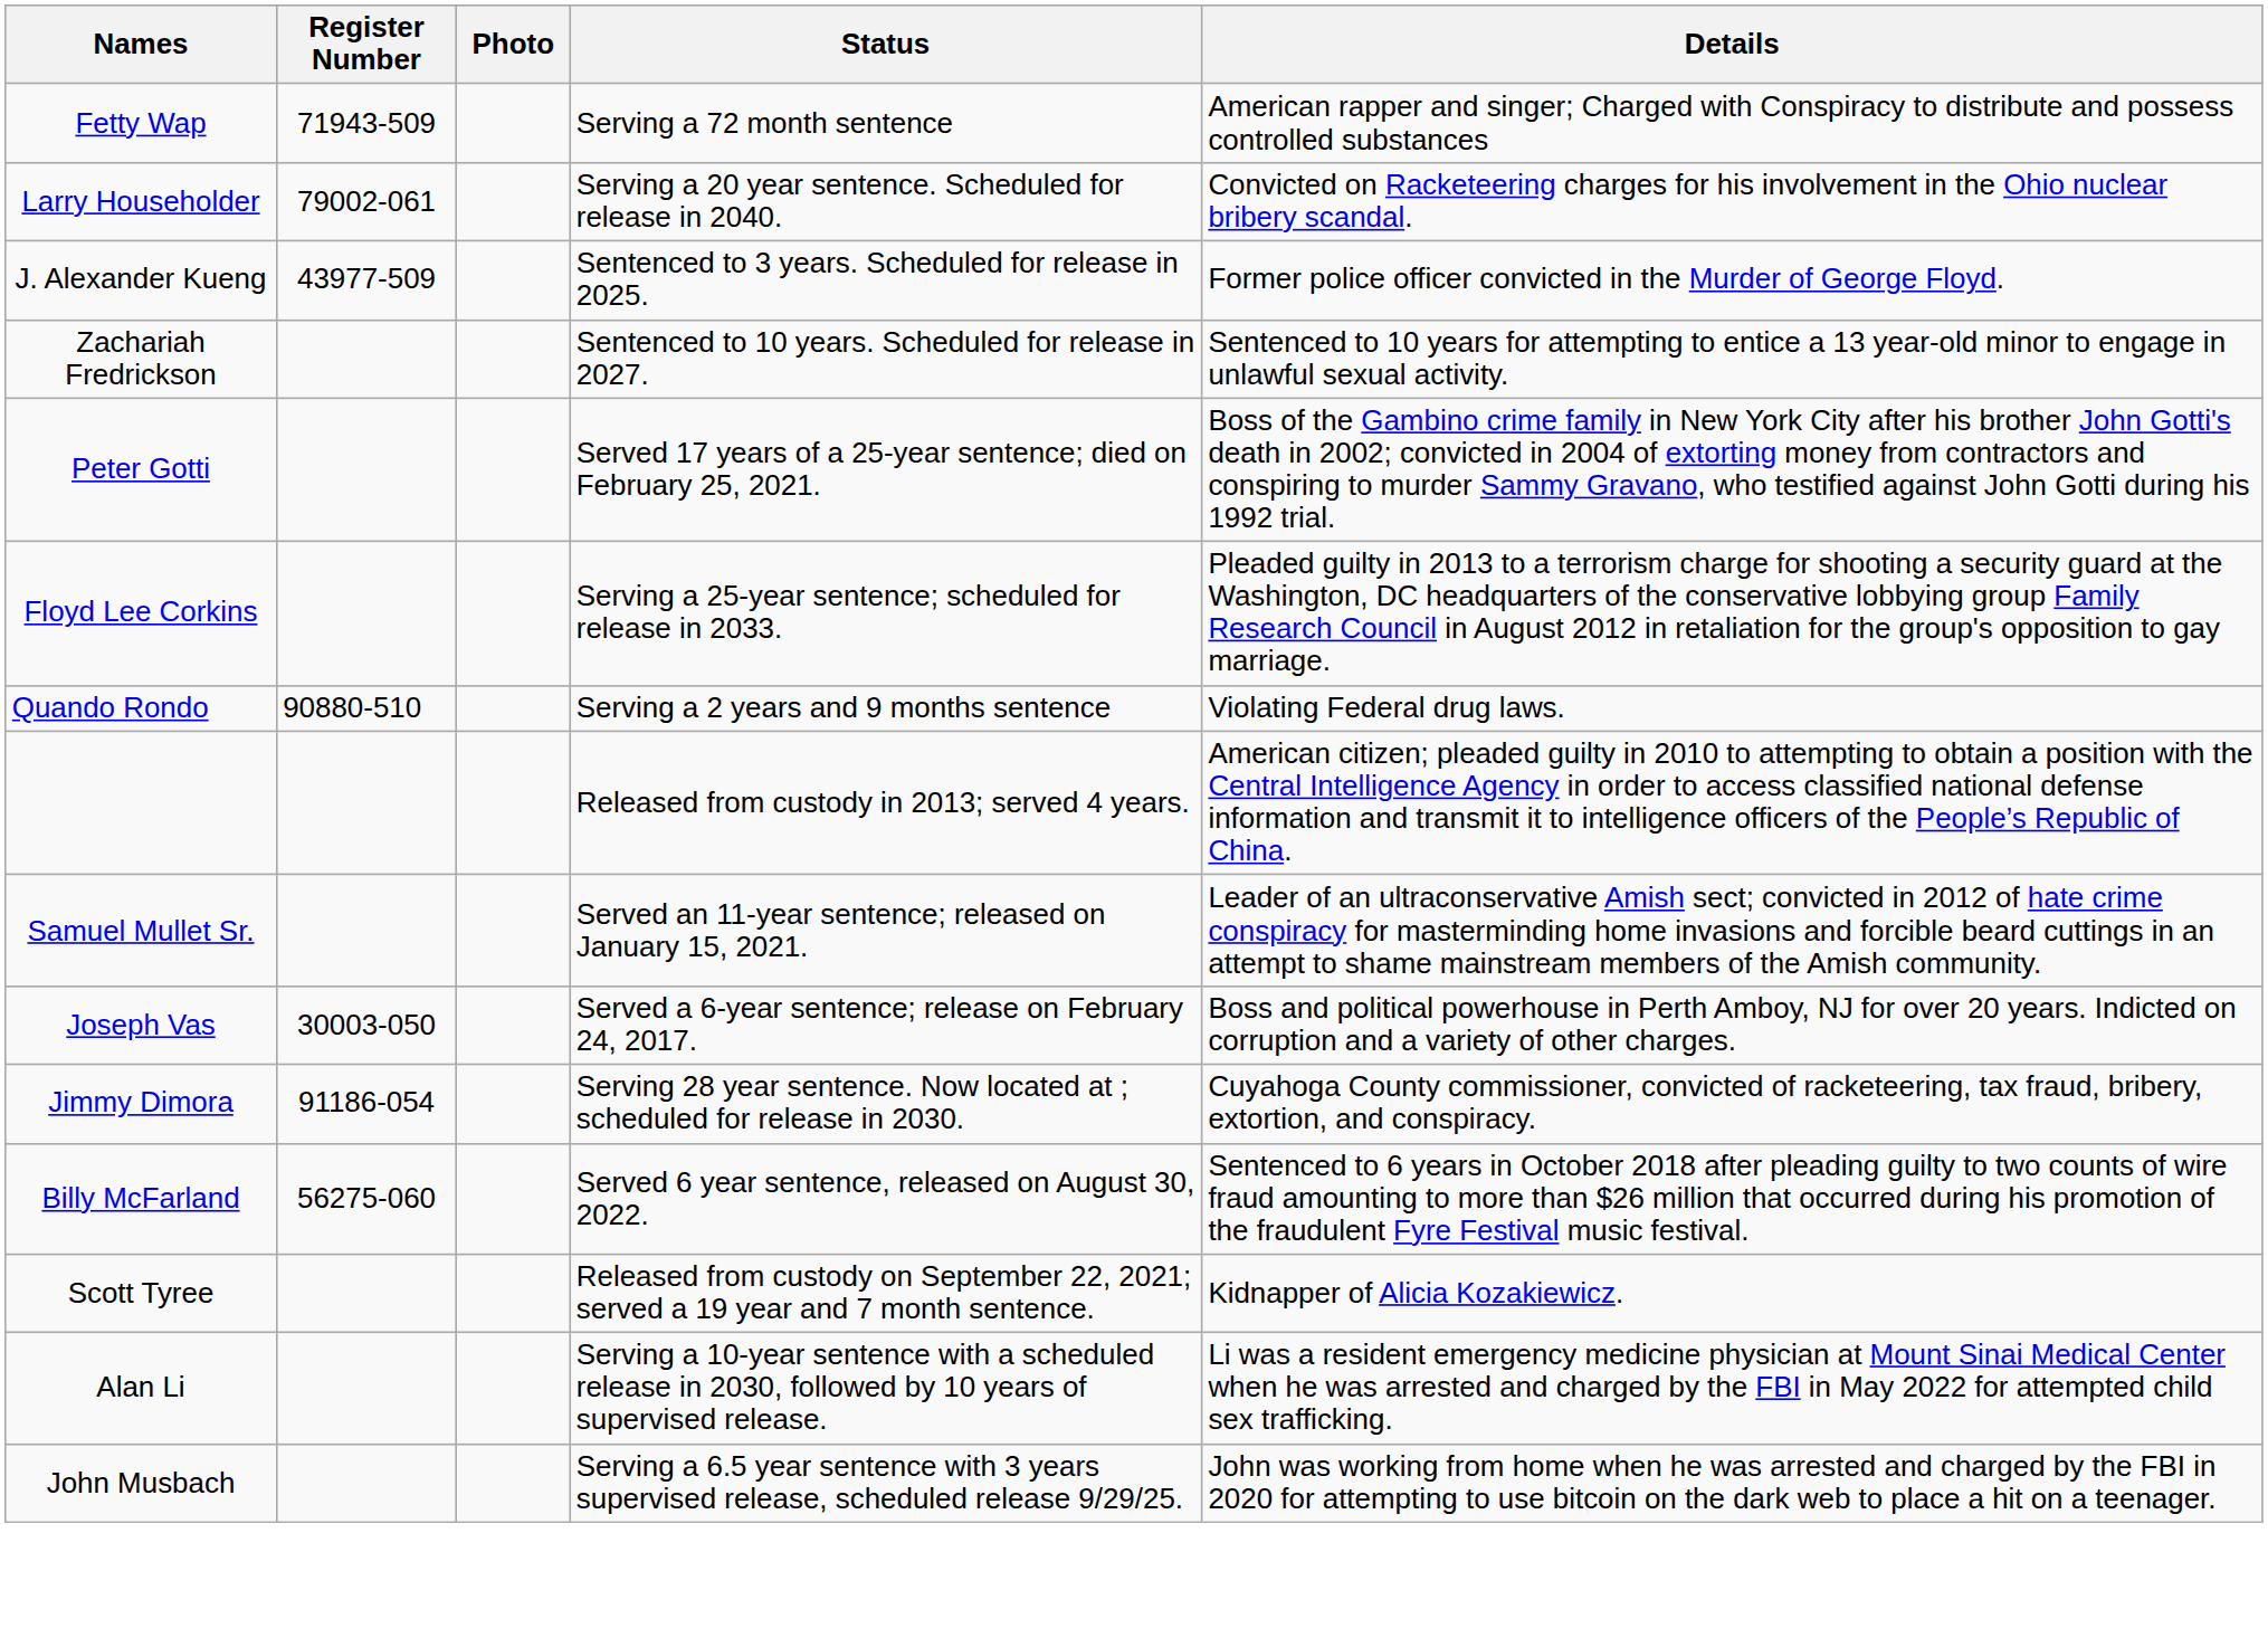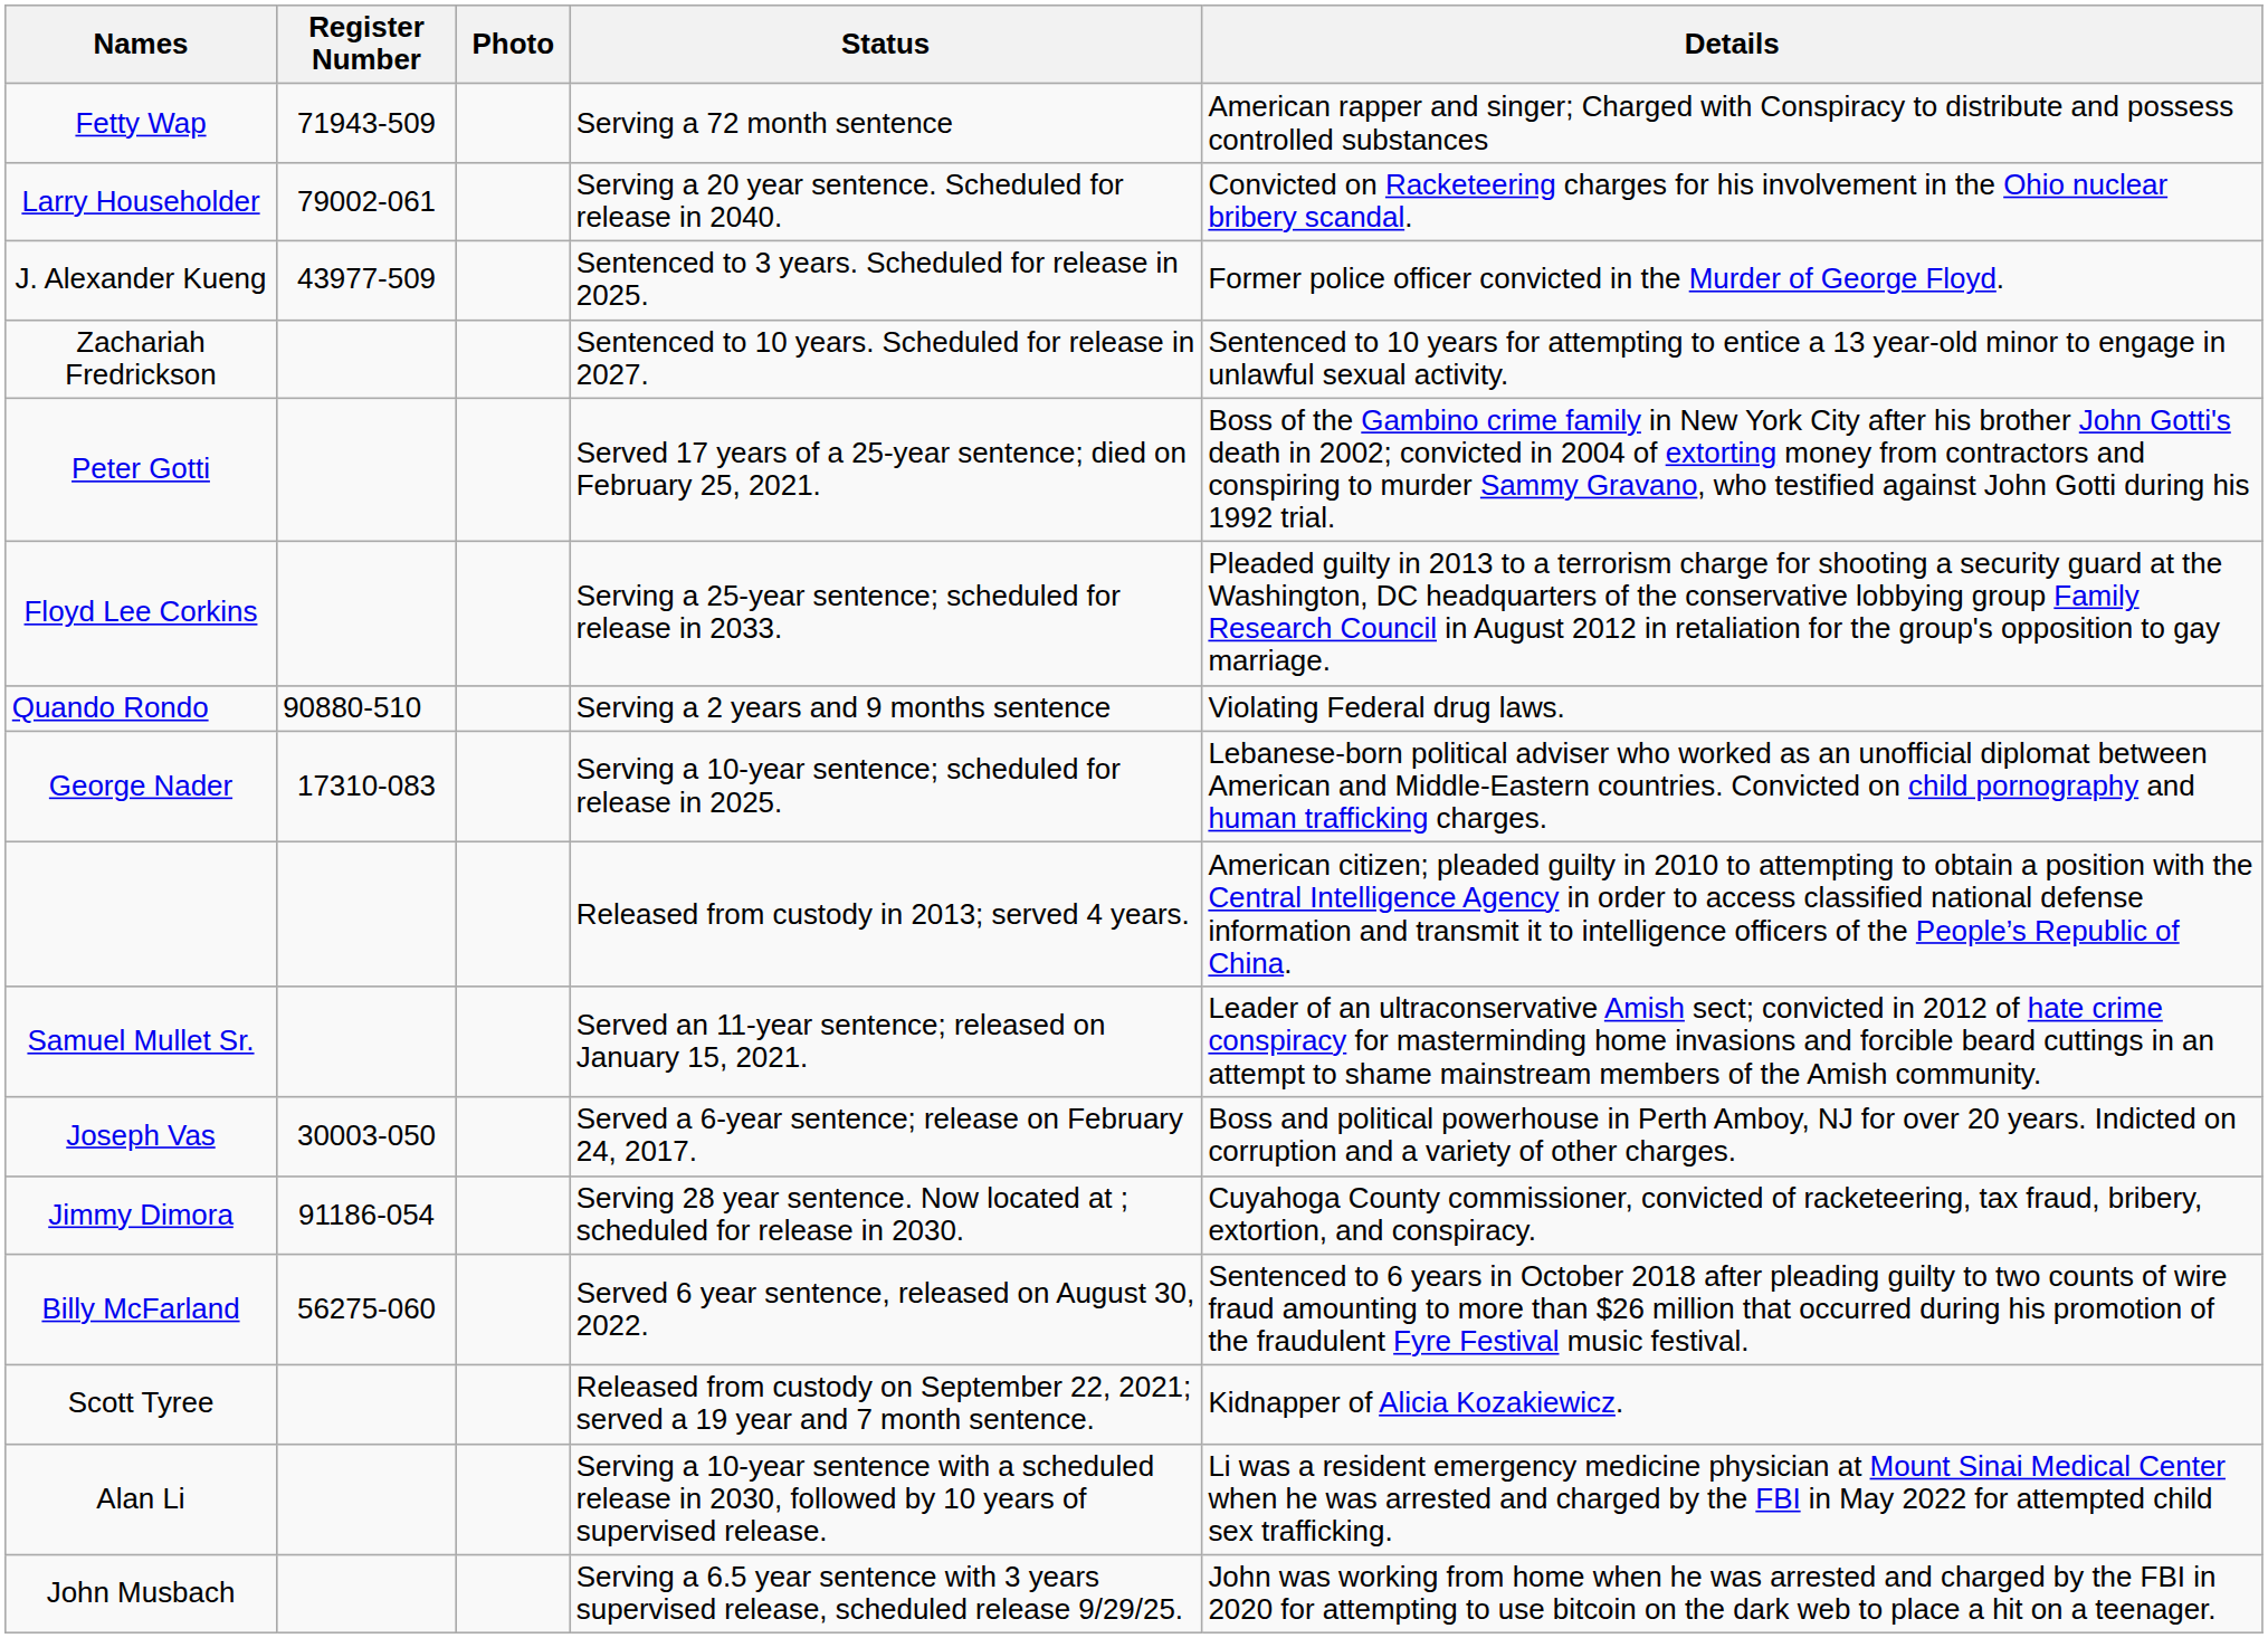 <table class="wikitable sortable">
 <tr>
 <th width=12%>Names</th>
 <th width=8%>Register Number</th>
 <th width=5%>Photo</th>
 <th width=28%>Status</th>
 <th width=52%>Details</th>
 </tr>
 <tr>
 <td align="center"><a href='#'>Fetty Wap</a></td>
 <td align="center">71943-509</td>
 <td></td>
 <td>Serving a 72 month sentence</td>
 <td>American rapper and singer; Charged with Conspiracy to distribute and possess controlled substances</td>
 </tr>
 <tr>
 <td align="center"><a href='#'>Larry Householder</a></td>
 <td align="center">79002-061</td>
 <td></td>
 <td>Serving a 20 year sentence. Scheduled for release in 2040.</td>
 <td>Convicted on <a href='#'>Racketeering</a> charges for his involvement in the <a href='#'>Ohio nuclear bribery scandal</a>.</td>
 </tr>
 <tr>
 <td align="center">J. Alexander Kueng</td>
 <td align="center">43977-509</td>
 <td></td>
 <td>Sentenced to 3 years. Scheduled for release in 2025.</td>
 <td>Former police officer convicted in the <a href='#'>Murder of George Floyd</a>.</td>
 </tr>
 <tr>
 <td align="center">Zachariah Fredrickson</td>
 <td align="center"></td>
 <td></td>
 <td>Sentenced to 10 years. Scheduled for release in 2027.</td>
 <td>Sentenced to 10 years for attempting to entice a 13 year-old minor to engage in unlawful sexual activity.</td>
 </tr>
 <tr>
 <td align="center"><a href='#'>Peter Gotti</a></td>
 <td align="center"></td>
 <td></td>
 <td>Served 17 years of a 25-year sentence; died on February 25, 2021.</td>
 <td>Boss of the <a href='#'>Gambino crime family</a> in New York City after his brother <a href='#'>John Gotti's</a> death in 2002; convicted in 2004 of <a href='#'>extorting</a> money from contractors and conspiring to murder <a href='#'>Sammy Gravano</a>, who testified against John Gotti during his 1992 trial.</td>
 </tr>
 <tr>
 <td align="center"><a href='#'>Floyd Lee Corkins</a></td>
 <td align="center"></td>
 <td></td>
 <td>Serving a 25-year sentence; scheduled for release in 2033.</td>
 <td>Pleaded guilty in 2013 to a terrorism charge for shooting a security guard at the Washington, DC headquarters of the conservative lobbying group <a href='#'>Family Research Council</a> in August 2012 in retaliation for the group's opposition to gay marriage.</td>
 </tr>
 <tr>
 <td><a href='#'>Quando Rondo</a></td>
 <td>90880-510</td>
 <td></td>
 <td>Serving a 2 years and 9 months sentence</td>
 <td>Violating Federal drug laws.</td>
 </tr>
 <tr>
+<td align="center"><a href='#'> George Nader</a></td>
+<td align="center">17310-083</td>
+<td></td>
+<td>Serving a 10-year sentence; scheduled for release in 2025.</td>
+<td>Lebanese-born political adviser who worked as an unofficial diplomat between American and Middle-Eastern countries. Convicted on <a href='#'>child pornography</a> and <a href='#'>human trafficking</a> charges.</td>
+</tr>
+<tr>
 <td align="center"></td>
 <td align="center"></td>
 <td></td>
 <td>Released from custody in 2013; served 4 years.</td>
 <td>American citizen; pleaded guilty in 2010 to attempting to obtain a position with the <a href='#'>Central Intelligence Agency</a> in order to access classified national defense information and transmit it to intelligence officers of the <a href='#'>People’s Republic of China</a>.</td>
 </tr>
 <tr>
 <td align="center"><a href='#'>Samuel Mullet Sr.</a></td>
 <td align="center"></td>
 <td></td>
 <td>Served an 11-year sentence; released on January 15, 2021.</td>
 <td>Leader of an ultraconservative <a href='#'>Amish</a> sect; convicted in 2012 of <a href='#'>hate crime</a> <a href='#'>conspiracy</a> for masterminding home invasions and forcible beard cuttings in an attempt to shame mainstream members of the Amish community.</td>
 </tr>
 <tr>
 <td align="center"><a href='#'>Joseph Vas</a></td>
 <td align="center">30003-050</td>
 <td></td>
 <td>Served a 6-year sentence; release on February 24, 2017.</td>
 <td>Boss and political powerhouse in Perth Amboy, NJ for over 20 years.  Indicted on corruption and a variety of other charges.</td>
 </tr>
 <tr>
 <td align="center"><a href='#'>Jimmy Dimora</a></td>
 <td align="center">91186-054</td>
 <td></td>
 <td>Serving 28 year sentence. Now located at ; scheduled for release in 2030.</td>
 <td>Cuyahoga County commissioner, convicted of racketeering, tax fraud, bribery, extortion, and conspiracy.</td>
 </tr>
 <tr>
 <td align="center"><a href='#'>Billy McFarland</a></td>
 <td align="center">56275-060</td>
 <td></td>
 <td>Served 6 year sentence, released on August 30, 2022.</td>
 <td>Sentenced to 6 years in October 2018 after pleading guilty to two counts of wire fraud amounting to more than $26 million that occurred during his promotion of the fraudulent <a href='#'>Fyre Festival</a> music festival.</td>
 </tr>
 <tr>
 <td align="center">Scott Tyree</td>
 <td align="center"></td>
 <td></td>
 <td>Released from custody on September 22, 2021; served a 19 year and 7 month sentence.</td>
 <td>Kidnapper of <a href='#'>Alicia Kozakiewicz</a>.</td>
 </tr>
 <tr>
 <td align="center">Alan Li</td>
 <td align="center"></td>
 <td></td>
 <td>Serving a 10-year sentence with a scheduled release in 2030, followed by 10 years of supervised release.</td>
 <td>Li was a resident emergency medicine physician at <a href='#'>Mount Sinai Medical Center</a> when he was arrested and charged by the <a href='#'>FBI</a> in May 2022 for attempted child sex trafficking.</td>
 </tr>
 <tr>
 <td align="center">John Musbach</td>
 <td align="center"></td>
 <td></td>
 <td>Serving a 6.5 year sentence with 3 years supervised release, scheduled release 9/29/25.</td>
 <td>John was working from home when he was arrested and charged by the FBI in 2020 for attempting to use bitcoin on the dark web to place a hit on a teenager.</td>
 </tr>
 </table>
